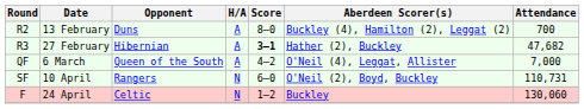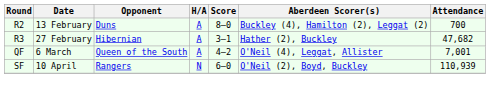 <table class="wikitable" style="text-align:center">
 <tr>
 <th>Round</th>
 <th>Date</th>
 <th>Opponent</th>
 <th>H/A</th>
 <th>Score</th>
 <th>Aberdeen Scorer(s)</th>
 <th>Attendance</th>
 </tr>
 <tr bgcolor=#EEFFEE>
 <td>R2</td>
 <td align=left>13 February</td>
 <td align=left><a href='#'>Duns</a></td>
 <td><a href='#'>A</a></td>
 <td>8–0</td>
 <td align=left><a href='#'>Buckley</a> (4), <a href='#'>Hamilton</a> (2), <a href='#'>Leggat</a> (2)</td>
 <td>700</td>
 </tr>
 <tr bgcolor=#EEFFEE>
 <td>R3</td>
 <td align=left>27 February</td>
 <td align=left><a href='#'>Hibernian</a></td>
 <td><a href='#'>A</a></td>
-<td><strong>3–1</strong></td>
+<td>3–1</td>
 <td align=left><a href='#'>Hather</a> (2), <a href='#'>Buckley</a></td>
 <td>47,682</td>
 </tr>
 <tr bgcolor=#EEFFEE>
 <td>QF</td>
 <td align=left>6 March</td>
 <td align=left><a href='#'>Queen of the South</a></td>
 <td><a href='#'>A</a></td>
 <td>4–2</td>
 <td align=left><a href='#'>O'Neil</a> (4), <a href='#'>Leggat</a>, <a href='#'>Allister</a></td>
-<td>7,000</td>
+<td>7,001</td>
 </tr>
 <tr bgcolor=#EEFFEE>
 <td>SF</td>
 <td align=left>10 April</td>
 <td align=left><a href='#'>Rangers</a></td>
 <td><a href='#'>N</a></td>
 <td>6–0</td>
 <td align=left><a href='#'>O'Neil</a> (2), <a href='#'>Boyd</a>, <a href='#'>Buckley</a></td>
-<td>110,731</td>
-</tr>
-<tr bgcolor=#FFCCCC>
-<td>F</td>
-<td align=left>24 April</td>
-<td align=left><a href='#'>Celtic</a></td>
-<td><a href='#'>N</a></td>
-<td>1–2</td>
-<td align=left><a href='#'>Buckley</a></td>
-<td>130,060</td>
+<td>110,939</td>
 </tr>
 <tr>
 </tr>
 </table>
